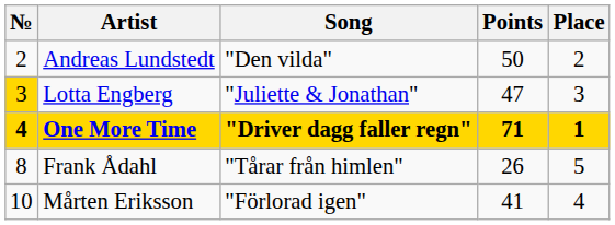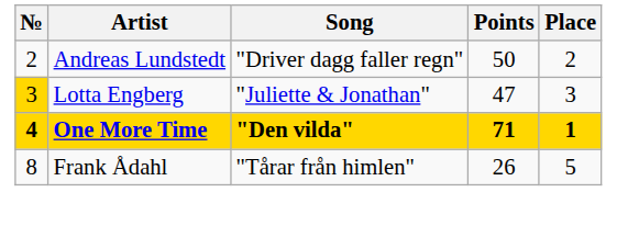 <table class="sortable wikitable" style="margin: 1em auto 1em auto; text-align:center">
 <tr>
 <th>№</th>
 <th>Artist</th>
 <th>Song</th>
 <th>Points</th>
 <th>Place</th>
 </tr>
 <tr>
 <td>2</td>
 <td align="left"><a href='#'>Andreas Lundstedt</a></td>
-<td align="left">"Den vilda"</td>
+<td align="left">"Driver dagg faller regn"</td>
 <td>50</td>
 <td>2</td>
 </tr>
 <tr>
 <td style="background: gold;">3</td>
 <td align="left"><a href='#'>Lotta Engberg</a></td>
 <td align="left">"<a href='#'>Juliette & Jonathan</a>"</td>
 <td>47</td>
 <td>3</td>
 </tr>
 <tr style="font-weight:bold; background: gold;">
 <td>4</td>
 <td align="left"><a href='#'>One More Time</a></td>
-<td align="left">"Driver dagg faller regn"</td>
+<td align="left">"Den vilda"</td>
 <td>71</td>
 <td>1</td>
 </tr>
 <tr>
 <td>8</td>
 <td align="left">Frank Ådahl</td>
 <td align="left">"Tårar från himlen"</td>
 <td>26</td>
 <td>5</td>
 </tr>
-<tr>
-<td>10</td>
-<td align="left">Mårten Eriksson</td>
-<td align="left">"Förlorad igen"</td>
-<td>41</td>
-<td>4</td>
-</tr>
 </table>
